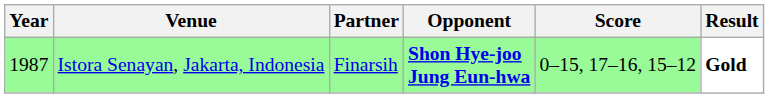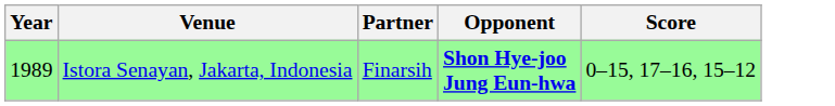 <table class="sortable wikitable" style="font-size: 90%;">
 <tr>
 <th>Year</th>
 <th>Venue</th>
 <th>Partner</th>
 <th>Opponent</th>
 <th>Score</th>
-<th>Result</th>
 </tr>
 <tr style="background:#98FB98">
-<td align="center">1987</td>
+<td align="center">1989</td>
 <td align="left"><a href='#'>Istora Senayan</a>, <a href='#'>Jakarta, Indonesia</a></td>
 <td align="left"> <a href='#'>Finarsih</a></td>
 <td align="left"><strong> <a href='#'>Shon Hye-joo</a> <br>  <a href='#'>Jung Eun-hwa</a></strong></td>
 <td align="left">0–15, 17–16, 15–12</td>
-<td style="text-align:left; background:white"> <strong>Gold</strong></td>
 </tr>
 </table>
